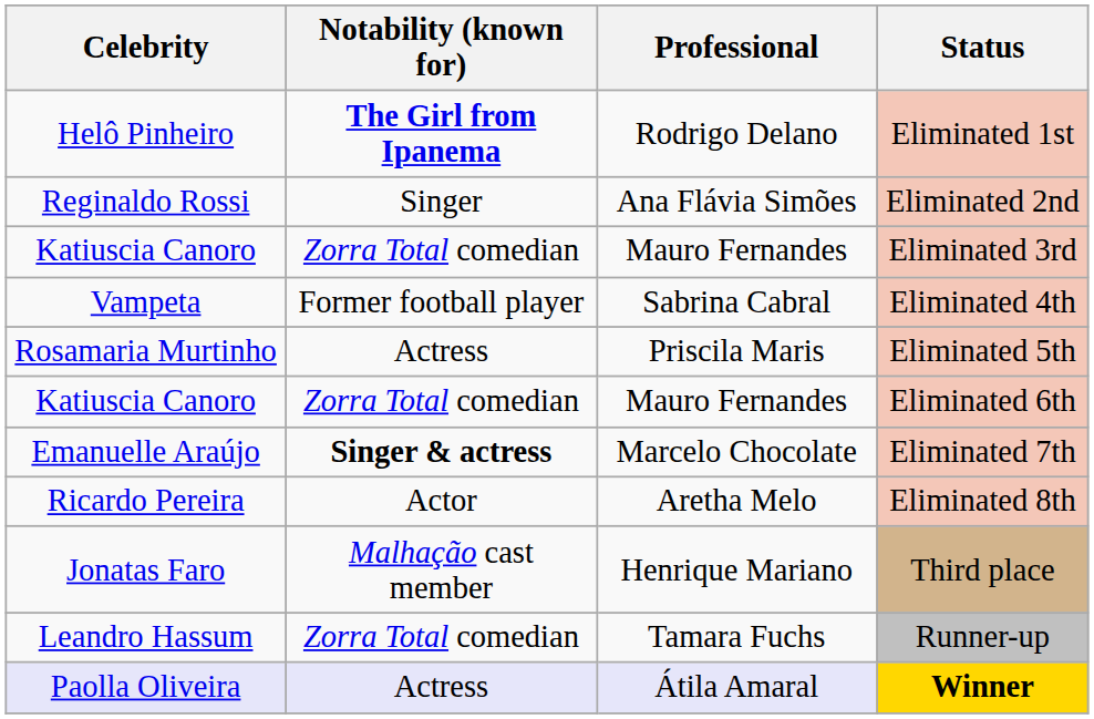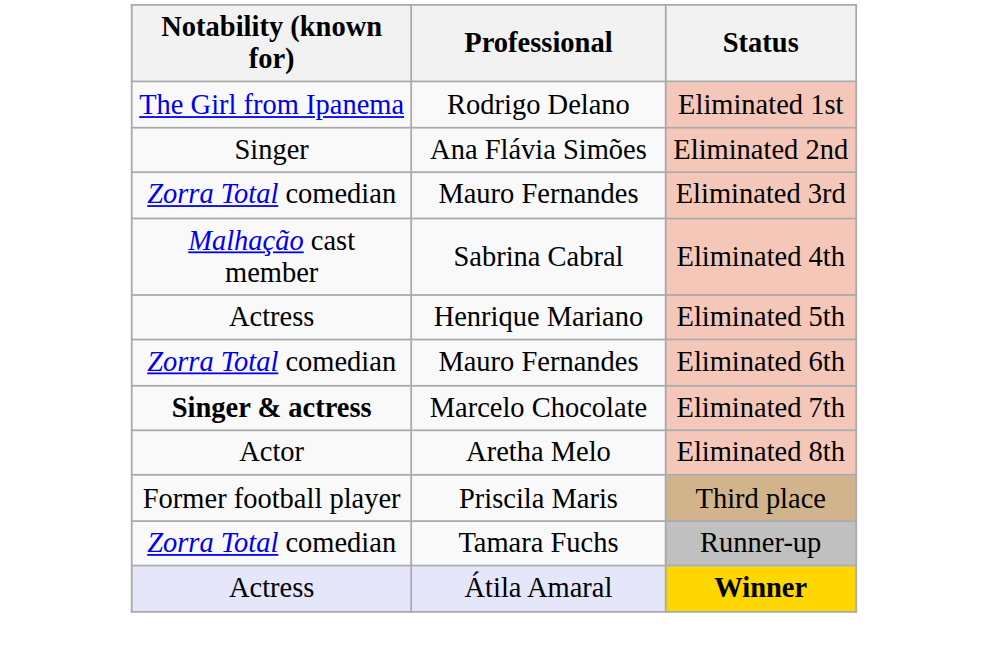 <table class= "wikitable sortable" style="text-align: center; margin:1em auto;">
 <tr>
-<th width=135>Celebrity</th>
 <th width=150>Notability (known for)</th>
 <th width=135>Professional</th>
 <th width=100>Status</th>
 </tr>
 <tr>
-<td><a href='#'>Helô Pinheiro</a></td>
-<td><strong><a href='#'>The Girl from Ipanema</a></strong></td>
+<td><a href='#'>The Girl from Ipanema</a></td>
 <td>Rodrigo Delano</td>
 <td bgcolor="F4C7B8">Eliminated 1st<br></td>
 </tr>
 <tr>
-<td><a href='#'>Reginaldo Rossi</a></td>
 <td>Singer</td>
 <td>Ana Flávia Simões</td>
 <td bgcolor="F4C7B8">Eliminated 2nd<br></td>
 </tr>
 <tr>
-<td><a href='#'>Katiuscia Canoro</a></td>
 <td><em><a href='#'>Zorra Total</a></em> comedian</td>
 <td>Mauro Fernandes</td>
 <td bgcolor="F4C7B8">Eliminated 3rd<br></td>
 </tr>
 <tr>
-<td><a href='#'>Vampeta</a></td>
-<td>Former football player</td>
+<td><em><a href='#'>Malhação</a></em> cast member</td>
 <td>Sabrina Cabral</td>
 <td bgcolor="F4C7B8">Eliminated 4th<br></td>
 </tr>
 <tr>
-<td><a href='#'>Rosamaria Murtinho</a></td>
 <td>Actress</td>
-<td>Priscila Maris</td>
+<td>Henrique Mariano</td>
 <td bgcolor="F4C7B8">Eliminated 5th<br></td>
 </tr>
 <tr>
-<td><a href='#'>Katiuscia Canoro</a></td>
 <td><em><a href='#'>Zorra Total</a></em> comedian</td>
 <td>Mauro Fernandes</td>
 <td bgcolor="F4C7B8">Eliminated 6th<br></td>
 </tr>
 <tr>
-<td><a href='#'>Emanuelle Araújo</a></td>
 <td><strong>Singer & actress</strong></td>
 <td>Marcelo Chocolate</td>
 <td bgcolor="F4C7B8">Eliminated 7th<br></td>
 </tr>
 <tr>
-<td><a href='#'>Ricardo Pereira</a></td>
 <td>Actor</td>
 <td>Aretha Melo</td>
 <td bgcolor="F4C7B8">Eliminated 8th<br></td>
 </tr>
 <tr>
-<td><a href='#'>Jonatas Faro</a></td>
-<td><em><a href='#'>Malhação</a></em> cast member</td>
-<td>Henrique Mariano</td>
+<td>Former football player</td>
+<td>Priscila Maris</td>
 <td bgcolor="D2B48C">Third place<br></td>
 </tr>
 <tr>
-<td><a href='#'>Leandro Hassum</a></td>
 <td><em><a href='#'>Zorra Total</a></em> comedian</td>
 <td>Tamara Fuchs</td>
 <td bgcolor="C0C0C0">Runner-up<br></td>
 </tr>
 <tr>
-<td bgcolor="E6E6FA"><a href='#'>Paolla Oliveira</a></td>
 <td bgcolor="E6E6FA">Actress</td>
 <td bgcolor="E6E6FA">Átila Amaral</td>
 <td bgcolor="FFD700"><strong>Winner</strong><br></td>
 </tr>
 </table>
